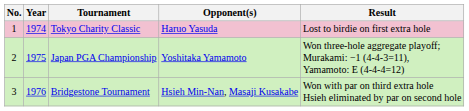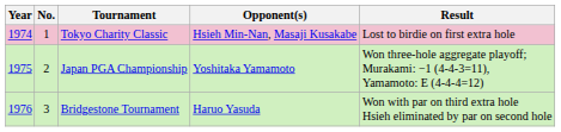 <table class="wikitable" style="font-size:95%;">
 <tr>
+<th>Year</th>
 <th>No.</th>
-<th>Year</th>
 <th>Tournament</th>
 <th>Opponent(s)</th>
 <th>Result</th>
 </tr>
 <tr style="background:#F2C1D1;">
+<td><a href='#'>1974</a></td>
 <td align=center>1</td>
-<td><a href='#'>1974</a></td>
 <td><a href='#'>Tokyo Charity Classic</a></td>
-<td> <a href='#'>Haruo Yasuda</a></td>
+<td> <a href='#'>Hsieh Min-Nan</a>,  <a href='#'>Masaji Kusakabe</a></td>
 <td>Lost to birdie on first extra hole</td>
 </tr>
 <tr style="background:#D0F0C0;">
+<td><a href='#'>1975</a></td>
 <td align=center>2</td>
-<td><a href='#'>1975</a></td>
 <td><a href='#'>Japan PGA Championship</a></td>
 <td> <a href='#'>Yoshitaka Yamamoto</a></td>
 <td>Won three-hole aggregate playoff;<br>Murakami: −1 (4-4-3=11),<br>Yamamoto: E (4-4-4=12)</td>
 </tr>
 <tr style="background:#D0F0C0;">
+<td><a href='#'>1976</a></td>
 <td align=center>3</td>
-<td><a href='#'>1976</a></td>
 <td><a href='#'>Bridgestone Tournament</a></td>
-<td> <a href='#'>Hsieh Min-Nan</a>,  <a href='#'>Masaji Kusakabe</a></td>
+<td> <a href='#'>Haruo Yasuda</a></td>
 <td>Won with par on third extra hole<br>Hsieh eliminated by par on second hole</td>
 </tr>
 </table>
